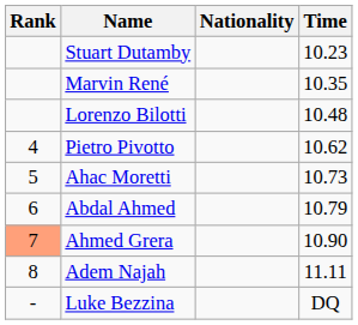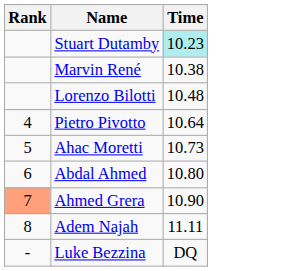 <table class="wikitable sortable"  style="text-align:center">
 <tr>
 <th>Rank</th>
 <th>Name</th>
-<th>Nationality</th>
 <th>Time</th>
 </tr>
 <tr>
 <td></td>
 <td align=left><a href='#'>Stuart Dutamby</a></td>
-<td align=left></td>
-<td>10.23</td>
+<td style="background: paleturquoise;">10.23</td>
 </tr>
 <tr>
 <td></td>
 <td align=left><a href='#'>Marvin René</a></td>
-<td align=left></td>
-<td>10.35</td>
+<td>10.38</td>
 </tr>
 <tr>
 <td></td>
 <td align=left><a href='#'>Lorenzo Bilotti</a></td>
-<td align=left></td>
 <td>10.48</td>
 </tr>
 <tr>
 <td>4</td>
 <td align=left><a href='#'>Pietro Pivotto</a></td>
-<td align=left></td>
-<td>10.62</td>
+<td>10.64</td>
 </tr>
 <tr>
 <td>5</td>
 <td align=left><a href='#'>Ahac Moretti</a></td>
-<td align=left></td>
 <td>10.73</td>
 </tr>
 <tr>
 <td>6</td>
 <td align=left><a href='#'>Abdal Ahmed</a></td>
-<td align=left></td>
-<td>10.79</td>
+<td>10.80</td>
 </tr>
 <tr>
 <td style="background: lightsalmon;">7</td>
 <td align=left><a href='#'>Ahmed Grera</a></td>
-<td align=left></td>
 <td>10.90</td>
 </tr>
 <tr>
 <td>8</td>
 <td align=left><a href='#'>Adem Najah</a></td>
-<td align=left></td>
 <td>11.11</td>
 </tr>
 <tr>
 <td>-</td>
 <td align=left><a href='#'>Luke Bezzina</a></td>
-<td align=left></td>
 <td>DQ</td>
 </tr>
 </table>
